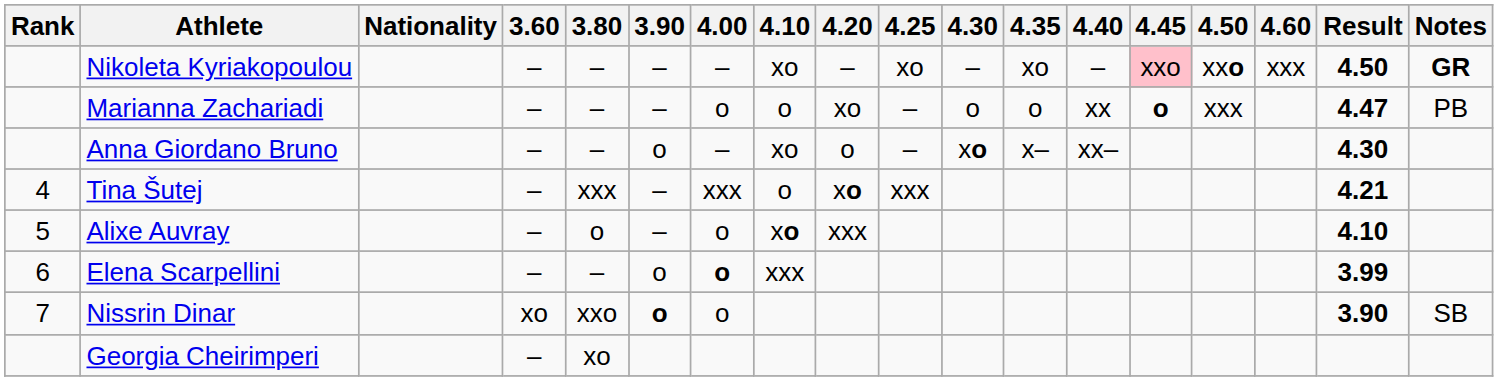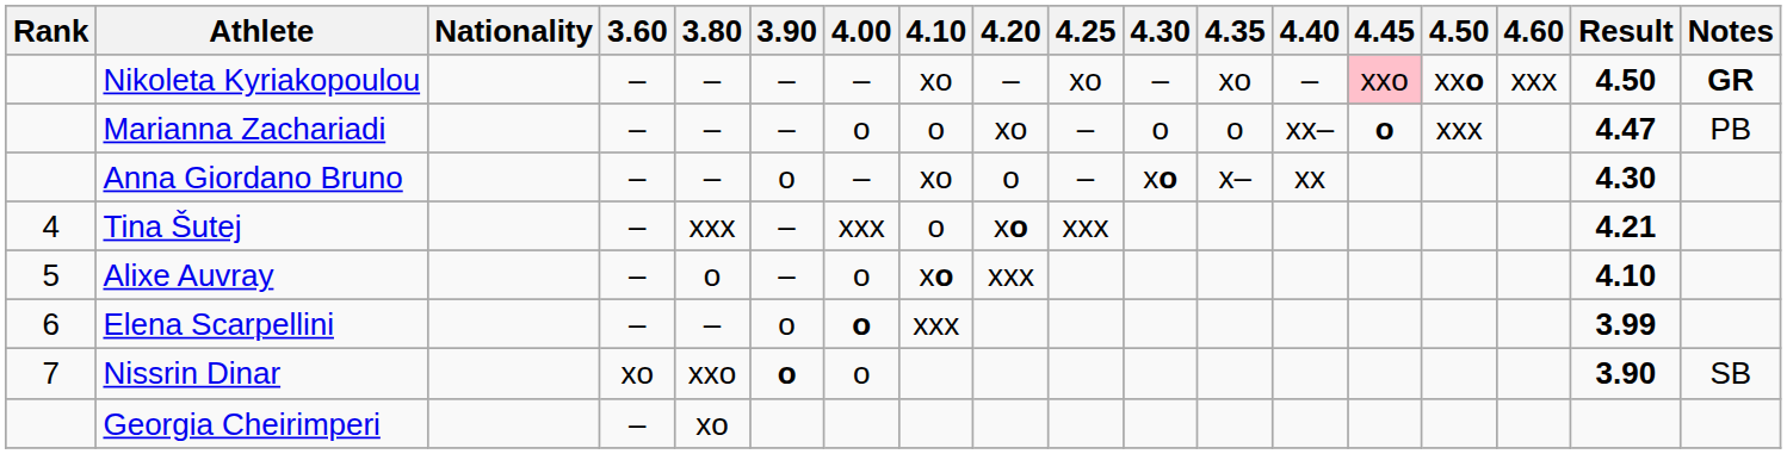 <table class="wikitable sortable" style="text-align:center;font-size:95%">
 <tr>
 <th>Rank</th>
 <th>Athlete</th>
 <th>Nationality</th>
 <th>3.60</th>
 <th>3.80</th>
 <th>3.90</th>
 <th>4.00</th>
 <th>4.10</th>
 <th>4.20</th>
 <th>4.25</th>
 <th>4.30</th>
 <th>4.35</th>
 <th>4.40</th>
 <th>4.45</th>
 <th>4.50</th>
 <th>4.60</th>
 <th>Result</th>
 <th>Notes</th>
 </tr>
 <tr>
 <td></td>
 <td align="left"><a href='#'>Nikoleta Kyriakopoulou</a></td>
 <td align=left></td>
 <td>–</td>
 <td>–</td>
 <td>–</td>
 <td>–</td>
 <td>xo</td>
 <td>–</td>
 <td>xo</td>
 <td>–</td>
 <td>xo</td>
 <td>–</td>
 <td style="background: pink;">xxo</td>
 <td>xx<strong>o</strong></td>
 <td>xxx</td>
 <td><strong>4.50</strong></td>
 <td><strong>GR</strong></td>
 </tr>
 <tr>
 <td></td>
 <td align="left"><a href='#'>Marianna Zachariadi</a></td>
 <td align=left></td>
 <td>–</td>
 <td>–</td>
 <td>–</td>
 <td>o</td>
 <td>o</td>
 <td>xo</td>
 <td>–</td>
 <td>o</td>
 <td>o</td>
-<td>xx</td>
+<td>xx–</td>
 <td><strong>o</strong></td>
 <td>xxx</td>
 <td></td>
 <td><strong>4.47</strong></td>
 <td>PB</td>
 </tr>
 <tr>
 <td></td>
 <td align="left"><a href='#'>Anna Giordano Bruno</a></td>
 <td align=left></td>
 <td>–</td>
 <td>–</td>
 <td>o</td>
 <td>–</td>
 <td>xo</td>
 <td>o</td>
 <td>–</td>
 <td>x<strong>o</strong></td>
 <td>x–</td>
-<td>xx–</td>
+<td>xx</td>
 <td></td>
 <td></td>
 <td></td>
 <td><strong>4.30</strong></td>
 <td></td>
 </tr>
 <tr>
 <td>4</td>
 <td align="left"><a href='#'>Tina Šutej</a></td>
 <td align=left></td>
 <td>–</td>
 <td>xxx</td>
 <td>–</td>
 <td>xxx</td>
 <td>o</td>
 <td>x<strong>o</strong></td>
 <td>xxx</td>
 <td></td>
 <td></td>
 <td></td>
 <td></td>
 <td></td>
 <td></td>
 <td><strong>4.21</strong></td>
 <td></td>
 </tr>
 <tr>
 <td>5</td>
 <td align="left"><a href='#'>Alixe Auvray</a></td>
 <td align=left></td>
 <td>–</td>
 <td>o</td>
 <td>–</td>
 <td>o</td>
 <td>x<strong>o</strong></td>
 <td>xxx</td>
 <td></td>
 <td></td>
 <td></td>
 <td></td>
 <td></td>
 <td></td>
 <td></td>
 <td><strong>4.10</strong></td>
 <td></td>
 </tr>
 <tr>
 <td>6</td>
 <td align="left"><a href='#'>Elena Scarpellini</a></td>
 <td align=left></td>
 <td>–</td>
 <td>–</td>
 <td>o</td>
 <td><strong>o</strong></td>
 <td>xxx</td>
 <td></td>
 <td></td>
 <td></td>
 <td></td>
 <td></td>
 <td></td>
 <td></td>
 <td></td>
 <td><strong>3.99</strong></td>
 <td></td>
 </tr>
 <tr>
 <td>7</td>
 <td align="left"><a href='#'>Nissrin Dinar</a></td>
 <td align=left></td>
 <td>xo</td>
 <td>xxo</td>
 <td><strong>o</strong></td>
 <td>o</td>
 <td></td>
 <td></td>
 <td></td>
 <td></td>
 <td></td>
 <td></td>
 <td></td>
 <td></td>
 <td></td>
 <td><strong>3.90</strong></td>
 <td>SB</td>
 </tr>
 <tr>
 <td></td>
 <td align="left"><a href='#'>Georgia Cheirimperi</a></td>
 <td align=left></td>
 <td>–</td>
 <td>xo</td>
 <td></td>
 <td></td>
 <td></td>
 <td></td>
 <td></td>
 <td></td>
 <td></td>
 <td></td>
 <td></td>
 <td></td>
 <td></td>
 <td><strong></strong></td>
 <td></td>
 </tr>
 </table>
